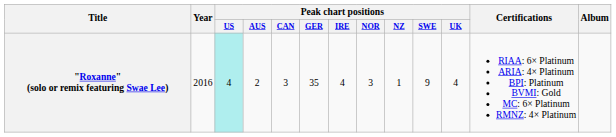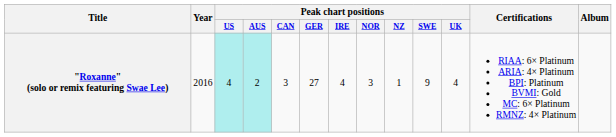 <table class="wikitable plainrowheaders" style="text-align:center;">
 <tr>
 <th scope="col" rowspan="2" style="width:19em;">Title</th>
 <th scope="col" rowspan="2" style="width:1em;">Year</th>
 <th scope="col" colspan="9">Peak chart positions</th>
 <th scope="col" rowspan="2">Certifications</th>
 <th scope="col" rowspan="2">Album</th>
 </tr>
 <tr>
 <th scope="col" style="width:3em;font-size:85%;"><a href='#'>US</a><br></th>
 <th scope="col" style="width:3em;font-size:85%;"><a href='#'>AUS</a><br></th>
 <th scope="col" style="width:3em;font-size:85%;"><a href='#'>CAN</a><br></th>
 <th scope="col" style="width:3em;font-size:85%;"><a href='#'>GER</a><br></th>
 <th scope="col" style="width:3em;font-size:85%;"><a href='#'>IRE</a><br></th>
 <th scope="col" style="width:3em;font-size:85%;"><a href='#'>NOR</a><br></th>
 <th scope="col" style="width:3em;font-size:85%;"><a href='#'>NZ</a><br></th>
 <th scope="col" style="width:3em;font-size:85%;"><a href='#'>SWE</a><br></th>
 <th scope="col" style="width:3em;font-size:85%;"><a href='#'>UK</a><br></th>
 </tr>
 <tr>
 <th scope="row">"<a href='#'>Roxanne</a>"<br><span>(solo or remix featuring <a href='#'>Swae Lee</a>)</span></th>
 <td rowspan="1">2016</td>
 <td style="background: paleturquoise;">4</td>
-<td>2</td>
+<td style="background: paleturquoise;">2</td>
 <td>3</td>
-<td>35</td>
+<td>27</td>
 <td>4</td>
 <td>3</td>
 <td>1</td>
 <td>9</td>
 <td>4</td>
 <td><br><ul><li><a href='#'>RIAA</a>: 6× Platinum</li><li><a href='#'>ARIA</a>: 4× Platinum</li><li><a href='#'>BPI</a>: Platinum</li><li><a href='#'>BVMI</a>: Gold</li><li><a href='#'>MC</a>: 6× Platinum</li><li><a href='#'>RMNZ</a>: 4× Platinum</li></ul></td>
 <td></td>
 </tr>
 </table>
